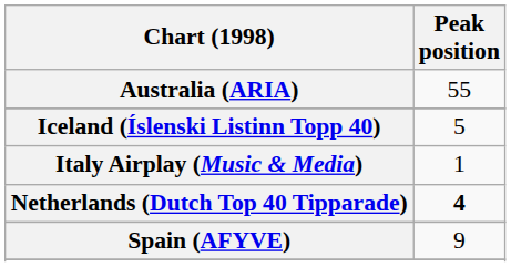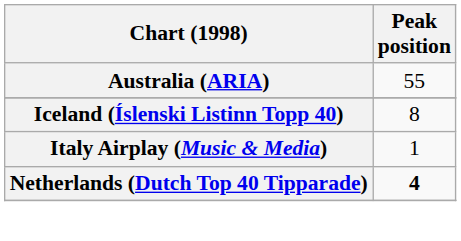 <table class="wikitable sortable plainrowheaders" style="text-align:center">
 <tr>
 <th scope="col">Chart (1998)</th>
 <th scope="col">Peak<br>position</th>
 </tr>
 <tr>
 <th scope="row">Australia (<a href='#'>ARIA</a>)</th>
 <td>55</td>
 </tr>
 <tr>
 </tr>
 <tr>
 </tr>
 <tr>
 </tr>
 <tr>
 <th scope="row">Iceland (<a href='#'>Íslenski Listinn Topp 40</a>)</th>
-<td>5</td>
+<td>8</td>
 </tr>
 <tr>
 <th scope="row">Italy Airplay (<em><a href='#'>Music & Media</a></em>)</th>
 <td>1</td>
 </tr>
 <tr>
 <th scope="row">Netherlands (<a href='#'>Dutch Top 40 Tipparade</a>)</th>
 <td><strong>4</strong></td>
 </tr>
 <tr>
 </tr>
 <tr>
 </tr>
 <tr>
-<th scope="row">Spain (<a href='#'>AFYVE</a>)</th>
-<td>9</td>
-</tr>
-<tr>
 </tr>
 <tr>
 </tr>
 <tr>
 </tr>
 </table>
